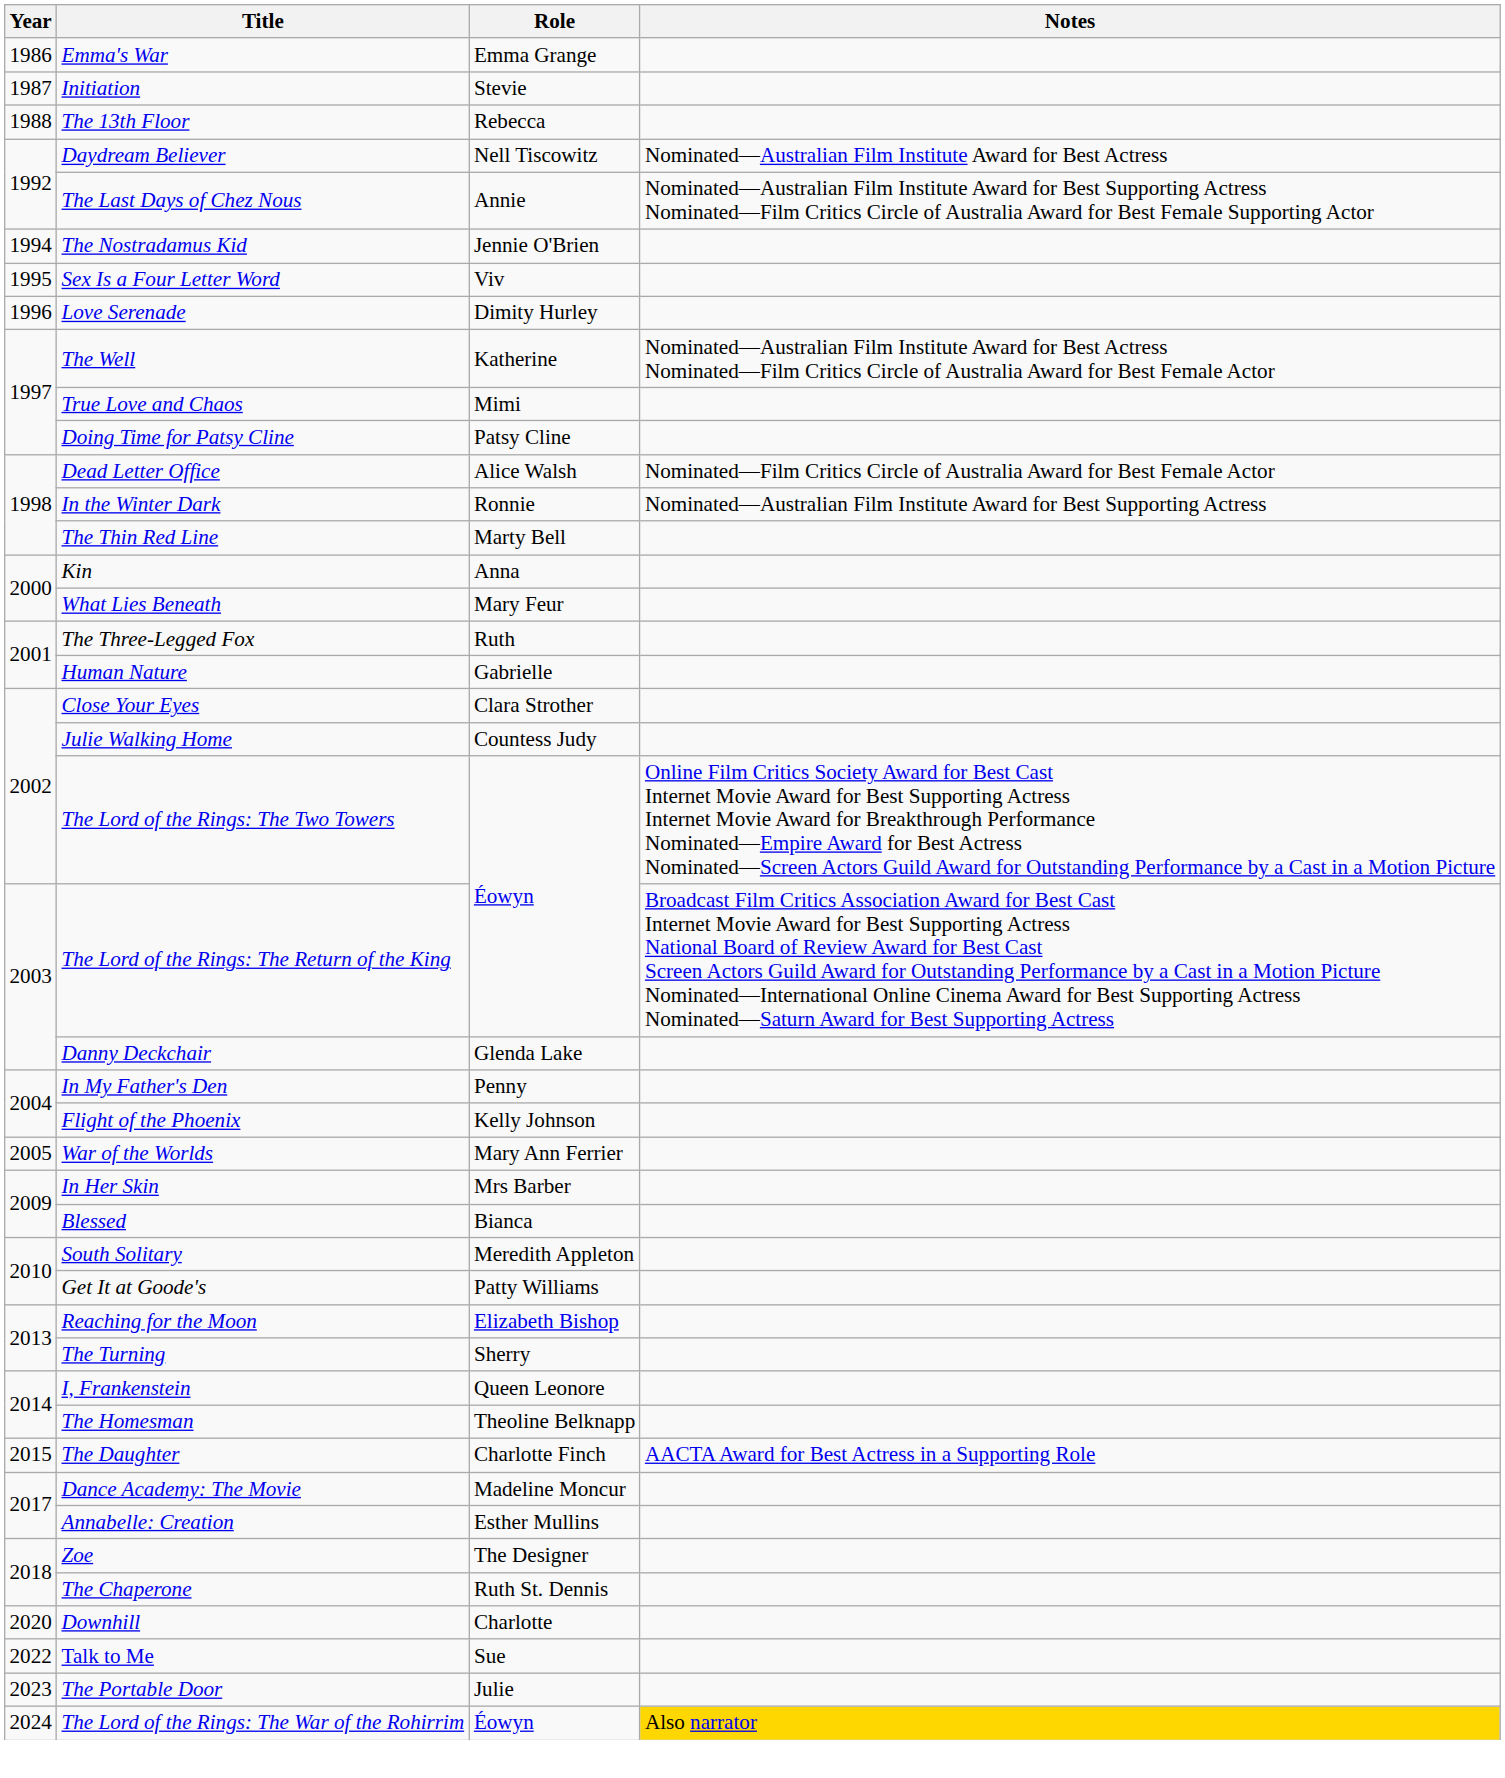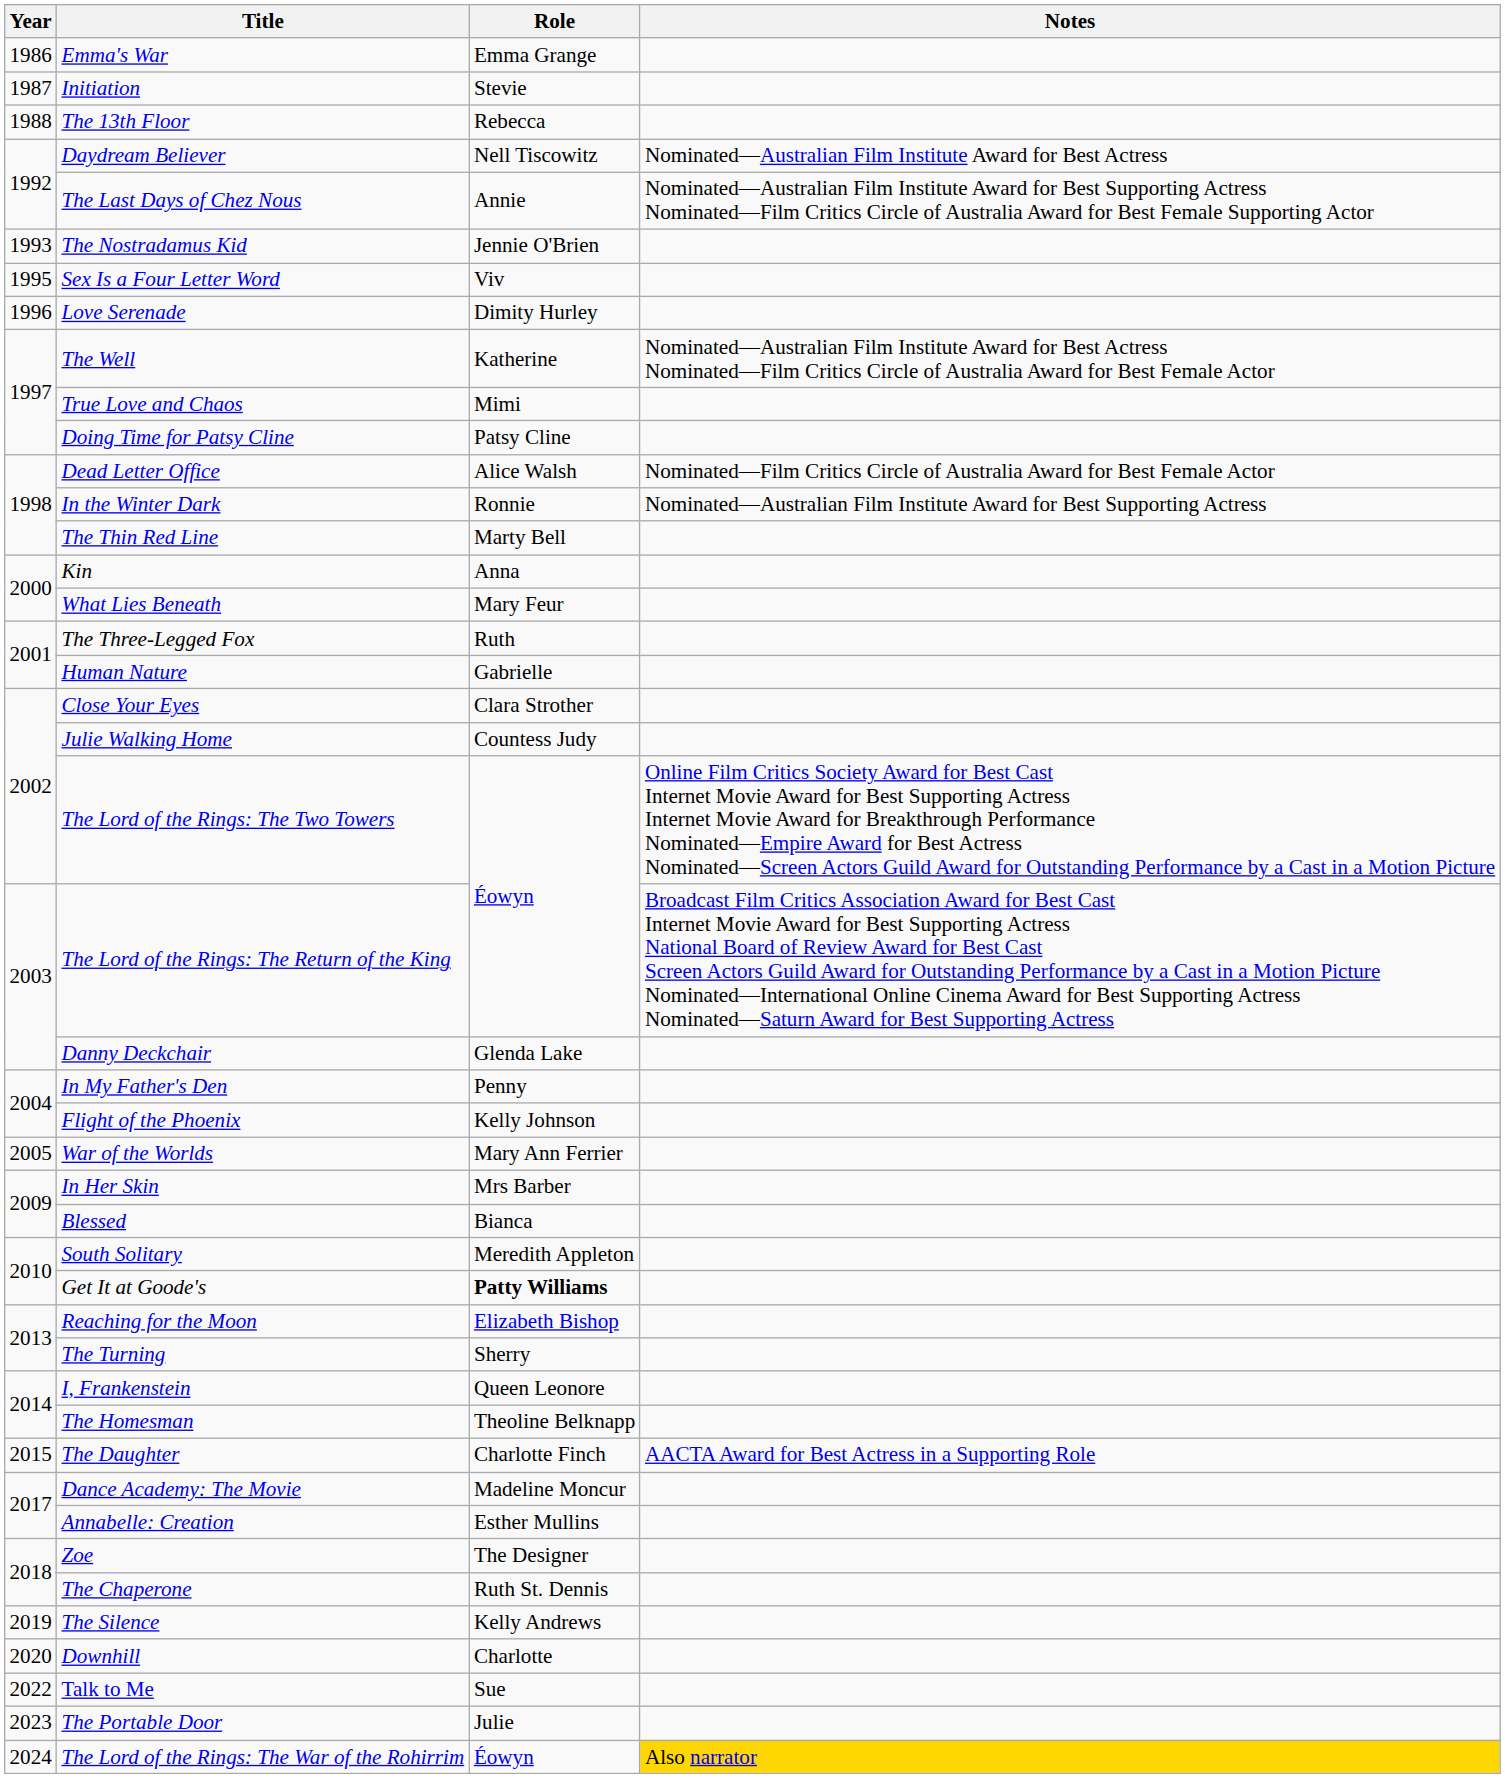 <table class="wikitable sortable">
 <tr>
 <th>Year</th>
 <th>Title</th>
 <th>Role</th>
 <th class="unsortable">Notes</th>
 </tr>
 <tr>
 <td>1986</td>
 <td><em><a href='#'>Emma's War</a></em></td>
 <td>Emma Grange</td>
 <td></td>
 </tr>
 <tr>
 <td>1987</td>
 <td><em><a href='#'>Initiation</a></em></td>
 <td>Stevie</td>
 <td></td>
 </tr>
 <tr>
 <td>1988</td>
 <td><em><a href='#'>The 13th Floor</a></em></td>
 <td>Rebecca</td>
 <td></td>
 </tr>
 <tr>
 <td rowspan="2">1992</td>
 <td><em><a href='#'>Daydream Believer</a></em></td>
 <td>Nell Tiscowitz</td>
 <td>Nominated—<a href='#'>Australian Film Institute</a> Award for Best Actress</td>
 </tr>
 <tr>
 <td><em><a href='#'>The Last Days of Chez Nous</a></em></td>
 <td>Annie</td>
 <td>Nominated—Australian Film Institute Award for Best Supporting Actress<br>Nominated—Film Critics Circle of Australia Award for Best Female Supporting Actor</td>
 </tr>
 <tr>
-<td>1994</td>
+<td>1993</td>
 <td><em><a href='#'>The Nostradamus Kid</a></em></td>
 <td>Jennie O'Brien</td>
 <td></td>
 </tr>
 <tr>
 <td>1995</td>
 <td><em><a href='#'>Sex Is a Four Letter Word</a></em></td>
 <td>Viv</td>
 <td></td>
 </tr>
 <tr>
 <td>1996</td>
 <td><em><a href='#'>Love Serenade</a></em></td>
 <td>Dimity Hurley</td>
 <td></td>
 </tr>
 <tr>
 <td rowspan=3>1997</td>
 <td><em><a href='#'>The Well</a></em></td>
 <td>Katherine</td>
 <td>Nominated—Australian Film Institute Award for Best Actress<br>Nominated—Film Critics Circle of Australia Award for Best Female Actor</td>
 </tr>
 <tr>
 <td><em><a href='#'>True Love and Chaos</a></em></td>
 <td>Mimi</td>
 <td></td>
 </tr>
 <tr>
 <td><em><a href='#'>Doing Time for Patsy Cline</a></em></td>
 <td>Patsy Cline</td>
 <td></td>
 </tr>
 <tr>
 <td rowspan=3>1998</td>
 <td><em><a href='#'>Dead Letter Office</a></em></td>
 <td>Alice Walsh</td>
 <td>Nominated—Film Critics Circle of Australia Award for Best Female Actor</td>
 </tr>
 <tr>
 <td><em><a href='#'>In the Winter Dark</a></em></td>
 <td>Ronnie</td>
 <td>Nominated—Australian Film Institute Award for Best Supporting Actress</td>
 </tr>
 <tr>
 <td><em><a href='#'>The Thin Red Line</a></em></td>
 <td>Marty Bell</td>
 <td></td>
 </tr>
 <tr>
 <td rowspan=2>2000</td>
 <td><em>Kin</em></td>
 <td>Anna</td>
 <td></td>
 </tr>
 <tr>
 <td><em><a href='#'>What Lies Beneath</a></em></td>
 <td>Mary Feur</td>
 <td></td>
 </tr>
 <tr>
 <td rowspan=2>2001</td>
 <td><em>The Three-Legged Fox</em></td>
 <td>Ruth</td>
 <td></td>
 </tr>
 <tr>
 <td><em><a href='#'>Human Nature</a></em></td>
 <td>Gabrielle</td>
 <td></td>
 </tr>
 <tr>
 <td rowspan=3>2002</td>
 <td><em><a href='#'>Close Your Eyes</a></em></td>
 <td>Clara Strother</td>
 <td></td>
 </tr>
 <tr>
 <td><em><a href='#'>Julie Walking Home</a></em></td>
 <td>Countess Judy</td>
 <td></td>
 </tr>
 <tr>
 <td><em><a href='#'>The Lord of the Rings: The Two Towers</a></em></td>
 <td rowspan=2><a href='#'>Éowyn</a></td>
 <td><a href='#'>Online Film Critics Society Award for Best Cast</a><br>Internet Movie Award for Best Supporting Actress<br>Internet Movie Award for Breakthrough Performance<br>Nominated—<a href='#'>Empire Award</a> for Best Actress<br>Nominated—<a href='#'>Screen Actors Guild Award for Outstanding Performance by a Cast in a Motion Picture</a></td>
 </tr>
 <tr>
 <td rowspan=2>2003</td>
 <td><em><a href='#'>The Lord of the Rings: The Return of the King</a></em></td>
 <td><a href='#'>Broadcast Film Critics Association Award for Best Cast</a><br>Internet Movie Award for Best Supporting Actress<br><a href='#'>National Board of Review Award for Best Cast</a><br><a href='#'>Screen Actors Guild Award for Outstanding Performance by a Cast in a Motion Picture</a><br>Nominated—International Online Cinema Award for Best Supporting Actress<br>Nominated—<a href='#'>Saturn Award for Best Supporting Actress</a><br></td>
 </tr>
 <tr>
 <td><em><a href='#'>Danny Deckchair</a></em></td>
 <td>Glenda Lake</td>
 <td></td>
 </tr>
 <tr>
 <td rowspan=2>2004</td>
 <td><em><a href='#'>In My Father's Den</a></em></td>
 <td>Penny</td>
 <td></td>
 </tr>
 <tr>
 <td><em><a href='#'>Flight of the Phoenix</a></em></td>
 <td>Kelly Johnson</td>
 <td></td>
 </tr>
 <tr>
 <td>2005</td>
 <td><em><a href='#'>War of the Worlds</a></em></td>
 <td>Mary Ann Ferrier</td>
 <td></td>
 </tr>
 <tr>
 <td rowspan=2>2009</td>
 <td><em><a href='#'>In Her Skin</a></em></td>
 <td>Mrs Barber</td>
 <td></td>
 </tr>
 <tr>
 <td><em><a href='#'>Blessed</a></em></td>
 <td>Bianca</td>
 <td></td>
 </tr>
 <tr>
 <td rowspan=2>2010</td>
 <td><em><a href='#'>South Solitary</a></em></td>
 <td>Meredith Appleton</td>
 <td></td>
 </tr>
 <tr>
 <td><em>Get It at Goode's</em></td>
-<td>Patty Williams</td>
+<td><strong>Patty Williams</strong></td>
 <td></td>
 </tr>
 <tr>
 <td rowspan=2>2013</td>
 <td><em><a href='#'>Reaching for the Moon</a></em></td>
 <td><a href='#'>Elizabeth Bishop</a></td>
 <td></td>
 </tr>
 <tr>
 <td><em><a href='#'>The Turning</a></em></td>
 <td>Sherry</td>
 <td></td>
 </tr>
 <tr>
 <td rowspan=2>2014</td>
 <td><em><a href='#'>I, Frankenstein</a></em></td>
 <td>Queen Leonore</td>
 <td></td>
 </tr>
 <tr>
 <td><em><a href='#'>The Homesman</a></em></td>
 <td>Theoline Belknapp</td>
 <td></td>
 </tr>
 <tr>
 <td>2015</td>
 <td><em><a href='#'>The Daughter</a></em></td>
 <td>Charlotte Finch</td>
 <td><a href='#'>AACTA Award for Best Actress in a Supporting Role</a></td>
 </tr>
 <tr>
 <td rowspan=2>2017</td>
 <td><em><a href='#'>Dance Academy: The Movie</a></em></td>
 <td>Madeline Moncur</td>
 <td></td>
 </tr>
 <tr>
 <td><em><a href='#'>Annabelle: Creation</a></em></td>
 <td>Esther Mullins</td>
 <td></td>
 </tr>
 <tr>
 <td rowspan=2>2018</td>
 <td><em><a href='#'>Zoe</a></em></td>
 <td>The Designer</td>
 <td></td>
 </tr>
 <tr>
 <td><em><a href='#'>The Chaperone</a></em></td>
 <td>Ruth St. Dennis</td>
 <td></td>
 </tr>
 <tr>
+<td>2019</td>
+<td><em><a href='#'>The Silence</a></em></td>
+<td>Kelly Andrews</td>
+<td></td>
+</tr>
+<tr>
 <td>2020</td>
 <td><em><a href='#'>Downhill</a></em></td>
 <td>Charlotte</td>
 <td></td>
 </tr>
 <tr>
 <td>2022</td>
 <td><em><a href='#'></em>Talk to Me<em></a></em></td>
 <td>Sue</td>
 <td></td>
 </tr>
 <tr>
 <td>2023</td>
 <td><em><a href='#'>The Portable Door</a></em></td>
 <td>Julie</td>
 <td></td>
 </tr>
 <tr>
 <td>2024</td>
 <td><em><a href='#'>The Lord of the Rings: The War of the Rohirrim</a></em></td>
 <td><a href='#'>Éowyn</a></td>
 <td style="background: gold;">Also <a href='#'>narrator</a></td>
 </tr>
 </table>
